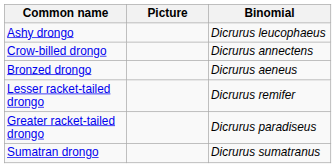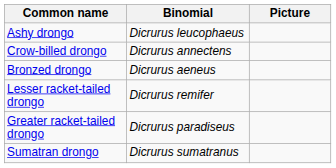 <table width=50% class="wikitable">
 <tr>
 <th width=30%>Common name</th>
+<th width=30%>Binomial</th>
 <th width=20%>Picture</th>
-<th width=30%>Binomial</th>
 </tr>
 <tr>
 <td><a href='#'>Ashy drongo</a></td>
+<td><em>Dicrurus leucophaeus</em></td>
 <td></td>
-<td><em>Dicrurus leucophaeus</em></td>
 </tr>
 <tr>
 <td><a href='#'>Crow-billed drongo</a></td>
+<td><em>Dicrurus annectens</em></td>
 <td></td>
-<td><em>Dicrurus annectens</em></td>
 </tr>
 <tr>
 <td><a href='#'>Bronzed drongo</a></td>
+<td><em>Dicrurus aeneus</em></td>
 <td></td>
-<td><em>Dicrurus aeneus</em></td>
 </tr>
 <tr>
 <td><a href='#'>Lesser racket-tailed drongo</a></td>
+<td><em>Dicrurus remifer</em></td>
 <td></td>
-<td><em>Dicrurus remifer</em></td>
 </tr>
 <tr>
 <td><a href='#'>Greater racket-tailed drongo</a></td>
+<td><em>Dicrurus paradiseus</em></td>
 <td></td>
-<td><em>Dicrurus paradiseus</em></td>
 </tr>
 <tr>
 <td><a href='#'>Sumatran drongo</a></td>
+<td><em>Dicrurus sumatranus</em></td>
 <td></td>
-<td><em>Dicrurus sumatranus</em></td>
 </tr>
 </table>
